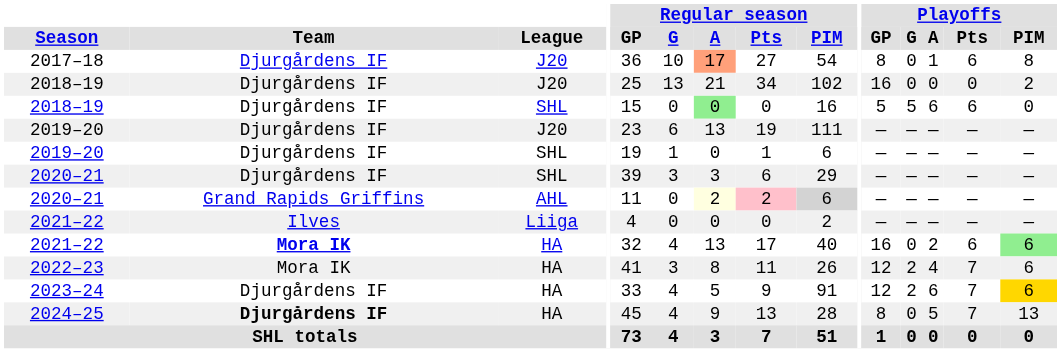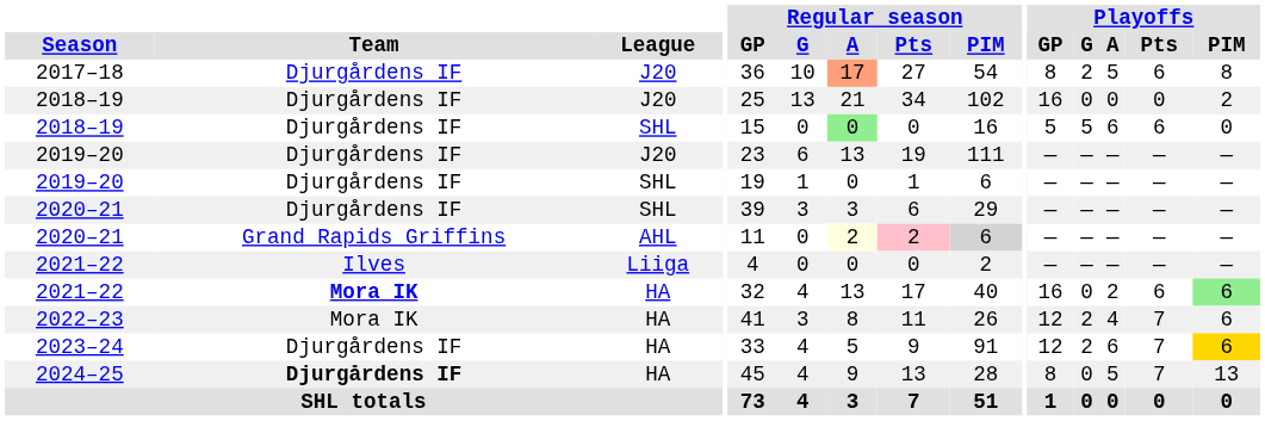 <table border="0" cellpadding="1" cellspacing="0" style="text-align:center; width:60em">
 <tr bgcolor="#e0e0e0">
 <th colspan="3" bgcolor="#ffffff"></th>
 <th rowspan="99" bgcolor="#ffffff"></th>
 <th colspan="5"><a href='#'>Regular season</a></th>
 <th rowspan="99" bgcolor="#ffffff"></th>
 <th colspan="5"><a href='#'>Playoffs</a></th>
 </tr>
 <tr bgcolor="#e0e0e0">
 <th><a href='#'>Season</a></th>
 <th>Team</th>
 <th>League</th>
 <th>GP</th>
 <th><a href='#'>G</a></th>
 <th><a href='#'>A</a></th>
 <th><a href='#'>Pts</a></th>
 <th><a href='#'>PIM</a></th>
 <th>GP</th>
 <th>G</th>
 <th>A</th>
 <th>Pts</th>
 <th>PIM</th>
 </tr>
 <tr>
 <td>2017–18</td>
 <td><a href='#'>Djurgårdens IF</a></td>
 <td><a href='#'>J20</a></td>
 <td>36</td>
 <td>10</td>
 <td style="background: lightsalmon;">17</td>
 <td>27</td>
 <td>54</td>
 <td>8</td>
-<td>0</td>
-<td>1</td>
+<td>2</td>
+<td>5</td>
 <td>6</td>
 <td>8</td>
 </tr>
 <tr style="background:#f0f0f0;">
 <td>2018–19</td>
 <td>Djurgårdens IF</td>
 <td>J20</td>
 <td>25</td>
 <td>13</td>
 <td>21</td>
 <td>34</td>
 <td>102</td>
 <td>16</td>
 <td>0</td>
 <td>0</td>
 <td>0</td>
 <td>2</td>
 </tr>
 <tr>
 <td><a href='#'>2018–19</a></td>
 <td>Djurgårdens IF</td>
 <td><a href='#'>SHL</a></td>
 <td>15</td>
 <td>0</td>
 <td style="background: lightgreen;">0</td>
 <td>0</td>
 <td>16</td>
 <td>5</td>
 <td>5</td>
 <td>6</td>
 <td>6</td>
 <td>0</td>
 </tr>
 <tr style="background:#f0f0f0;">
 <td>2019–20</td>
 <td>Djurgårdens IF</td>
 <td>J20</td>
 <td>23</td>
 <td>6</td>
 <td>13</td>
 <td>19</td>
 <td>111</td>
 <td>—</td>
 <td>—</td>
 <td>—</td>
 <td>—</td>
 <td>—</td>
 </tr>
 <tr>
 <td><a href='#'>2019–20</a></td>
 <td>Djurgårdens IF</td>
 <td>SHL</td>
 <td>19</td>
 <td>1</td>
 <td>0</td>
 <td>1</td>
 <td>6</td>
 <td>—</td>
 <td>—</td>
 <td>—</td>
 <td>—</td>
 <td>—</td>
 </tr>
 <tr style="background:#f0f0f0;">
 <td><a href='#'>2020–21</a></td>
 <td>Djurgårdens IF</td>
 <td>SHL</td>
 <td>39</td>
 <td>3</td>
 <td>3</td>
 <td>6</td>
 <td>29</td>
 <td>—</td>
 <td>—</td>
 <td>—</td>
 <td>—</td>
 <td>—</td>
 </tr>
 <tr>
 <td><a href='#'>2020–21</a></td>
 <td><a href='#'>Grand Rapids Griffins</a></td>
 <td><a href='#'>AHL</a></td>
 <td>11</td>
 <td>0</td>
 <td style="background: lightyellow;">2</td>
 <td style="background: pink;">2</td>
 <td style="background: lightgrey;">6</td>
 <td>—</td>
 <td>—</td>
 <td>—</td>
 <td>—</td>
 <td>—</td>
 </tr>
 <tr style="background:#f0f0f0;">
 <td><a href='#'>2021–22</a></td>
 <td><a href='#'>Ilves</a></td>
 <td><a href='#'>Liiga</a></td>
 <td>4</td>
 <td>0</td>
 <td>0</td>
 <td>0</td>
 <td>2</td>
 <td>—</td>
 <td>—</td>
 <td>—</td>
 <td>—</td>
 <td>—</td>
 </tr>
 <tr>
 <td><a href='#'>2021–22</a></td>
 <td><strong><a href='#'>Mora IK</a></strong></td>
 <td><a href='#'>HA</a></td>
 <td>32</td>
 <td>4</td>
 <td>13</td>
 <td>17</td>
 <td>40</td>
 <td>16</td>
 <td>0</td>
 <td>2</td>
 <td>6</td>
 <td style="background: lightgreen;">6</td>
 </tr>
 <tr style="background:#f0f0f0;">
 <td><a href='#'>2022–23</a></td>
 <td>Mora IK</td>
 <td>HA</td>
 <td>41</td>
 <td>3</td>
 <td>8</td>
 <td>11</td>
 <td>26</td>
 <td>12</td>
 <td>2</td>
 <td>4</td>
 <td>7</td>
 <td>6</td>
 </tr>
 <tr>
 <td><a href='#'>2023–24</a></td>
 <td>Djurgårdens IF</td>
 <td>HA</td>
 <td>33</td>
 <td>4</td>
 <td>5</td>
 <td>9</td>
 <td>91</td>
 <td>12</td>
 <td>2</td>
 <td>6</td>
 <td>7</td>
 <td style="background: gold;">6</td>
 </tr>
 <tr style="background:#f0f0f0;">
 <td><a href='#'>2024–25</a></td>
 <td><strong>Djurgårdens IF</strong></td>
 <td>HA</td>
 <td>45</td>
 <td>4</td>
 <td>9</td>
 <td>13</td>
 <td>28</td>
 <td>8</td>
 <td>0</td>
 <td>5</td>
 <td>7</td>
 <td>13</td>
 </tr>
 <tr bgcolor="#e0e0e0">
 <th colspan="3">SHL totals</th>
 <th>73</th>
 <th>4</th>
 <th>3</th>
 <th>7</th>
 <th>51</th>
 <th>1</th>
 <th>0</th>
 <th>0</th>
 <th>0</th>
 <th>0</th>
 </tr>
 </table>
